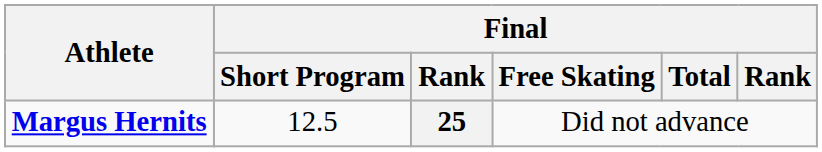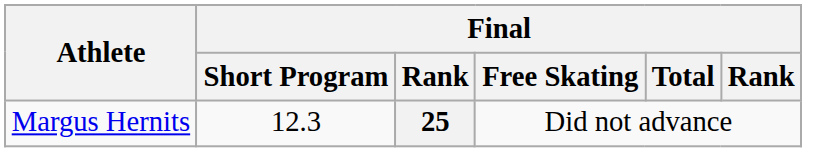 <table class="wikitable" style="font-size:90%">
 <tr>
 <th rowspan="2">Athlete</th>
 <th colspan="9">Final</th>
 </tr>
 <tr>
 <th>Short Program</th>
 <th>Rank</th>
 <th>Free Skating</th>
 <th>Total</th>
 <th>Rank</th>
 </tr>
 <tr>
-<td><strong><a href='#'>Margus Hernits</a></strong></td>
-<td align="center">12.5</td>
+<td><a href='#'>Margus Hernits</a></td>
+<td align="center">12.3</td>
 <th align="center">25</th>
 <td colspan=3 align="center">Did not advance</td>
 </tr>
 </table>
